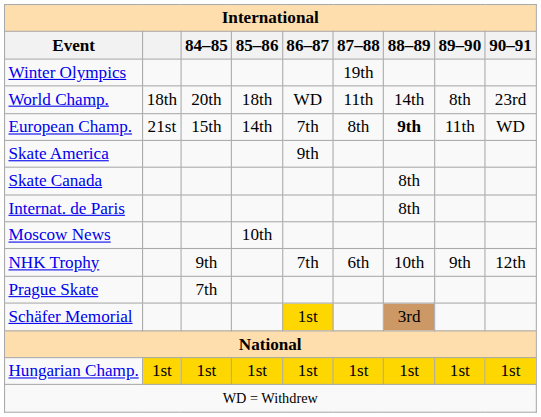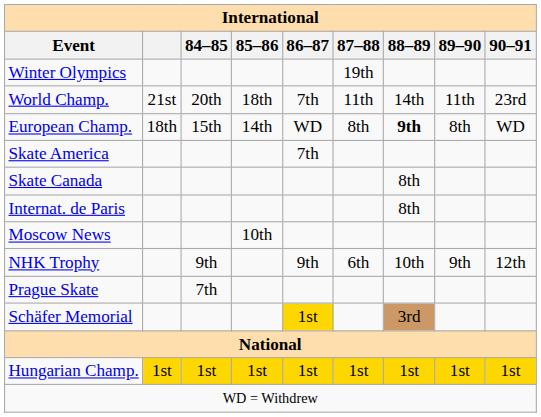 <table class="wikitable" style="text-align:center">
 <tr>
 <th style="background-color: #ffdead; " colspan=9 align=center>International</th>
 </tr>
 <tr>
 <th>Event</th>
 <th></th>
 <th>84–85</th>
 <th>85–86</th>
 <th>86–87</th>
 <th>87–88</th>
 <th>88–89</th>
 <th>89–90</th>
 <th>90–91</th>
 </tr>
 <tr>
 <td align=left><a href='#'>Winter Olympics</a></td>
 <td></td>
 <td></td>
 <td></td>
 <td></td>
 <td>19th</td>
 <td></td>
 <td></td>
 <td></td>
 </tr>
 <tr>
 <td align=left><a href='#'>World Champ.</a></td>
-<td>18th</td>
+<td>21st</td>
 <td>20th</td>
 <td>18th</td>
-<td>WD</td>
+<td>7th</td>
 <td>11th</td>
 <td>14th</td>
-<td>8th</td>
+<td>11th</td>
 <td>23rd</td>
 </tr>
 <tr>
 <td align=left><a href='#'>European Champ.</a></td>
-<td>21st</td>
+<td>18th</td>
 <td>15th</td>
 <td>14th</td>
-<td>7th</td>
+<td>WD</td>
 <td>8th</td>
 <td><strong>9th</strong></td>
-<td>11th</td>
+<td>8th</td>
 <td>WD</td>
 </tr>
 <tr>
 <td align=left><a href='#'>Skate America</a></td>
 <td></td>
 <td></td>
 <td></td>
-<td>9th</td>
+<td>7th</td>
 <td></td>
 <td></td>
 <td></td>
 <td></td>
 </tr>
 <tr>
 <td align=left><a href='#'>Skate Canada</a></td>
 <td></td>
 <td></td>
 <td></td>
 <td></td>
 <td></td>
 <td>8th</td>
 <td></td>
 <td></td>
 </tr>
 <tr>
 <td align=left><a href='#'>Internat. de Paris</a></td>
 <td></td>
 <td></td>
 <td></td>
 <td></td>
 <td></td>
 <td>8th</td>
 <td></td>
 <td></td>
 </tr>
 <tr>
 <td align=left><a href='#'>Moscow News</a></td>
 <td></td>
 <td></td>
 <td>10th</td>
 <td></td>
 <td></td>
 <td></td>
 <td></td>
 <td></td>
 </tr>
 <tr>
 <td align=left><a href='#'>NHK Trophy</a></td>
 <td></td>
 <td>9th</td>
 <td></td>
-<td>7th</td>
+<td>9th</td>
 <td>6th</td>
 <td>10th</td>
 <td>9th</td>
 <td>12th</td>
 </tr>
 <tr>
 <td align=left><a href='#'>Prague Skate</a></td>
 <td></td>
 <td>7th</td>
 <td></td>
 <td></td>
 <td></td>
 <td></td>
 <td></td>
 <td></td>
 </tr>
 <tr>
 <td align=left><a href='#'>Schäfer Memorial</a></td>
 <td></td>
 <td></td>
 <td></td>
 <td bgcolor=gold>1st</td>
 <td></td>
 <td bgcolor=cc9966>3rd</td>
 <td></td>
 <td></td>
 </tr>
 <tr>
 <th style="background-color: #ffdead; " colspan=9 align=center>National</th>
 </tr>
 <tr>
 <td align=left><a href='#'>Hungarian Champ.</a></td>
 <td bgcolor=gold>1st</td>
 <td bgcolor=gold>1st</td>
 <td bgcolor=gold>1st</td>
 <td bgcolor=gold>1st</td>
 <td bgcolor=gold>1st</td>
 <td bgcolor=gold>1st</td>
 <td bgcolor=gold>1st</td>
 <td bgcolor=gold>1st</td>
 </tr>
 <tr>
 <td colspan=9 align=center><small> WD = Withdrew </small></td>
 </tr>
 </table>
